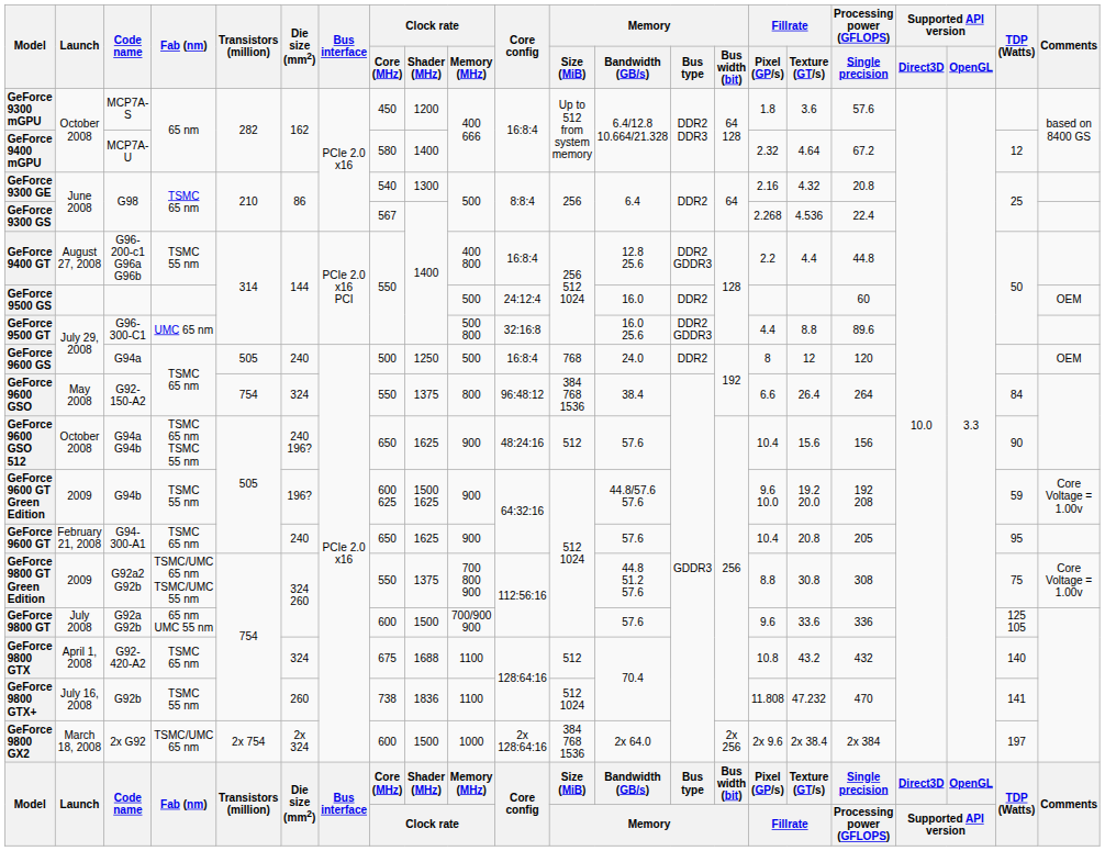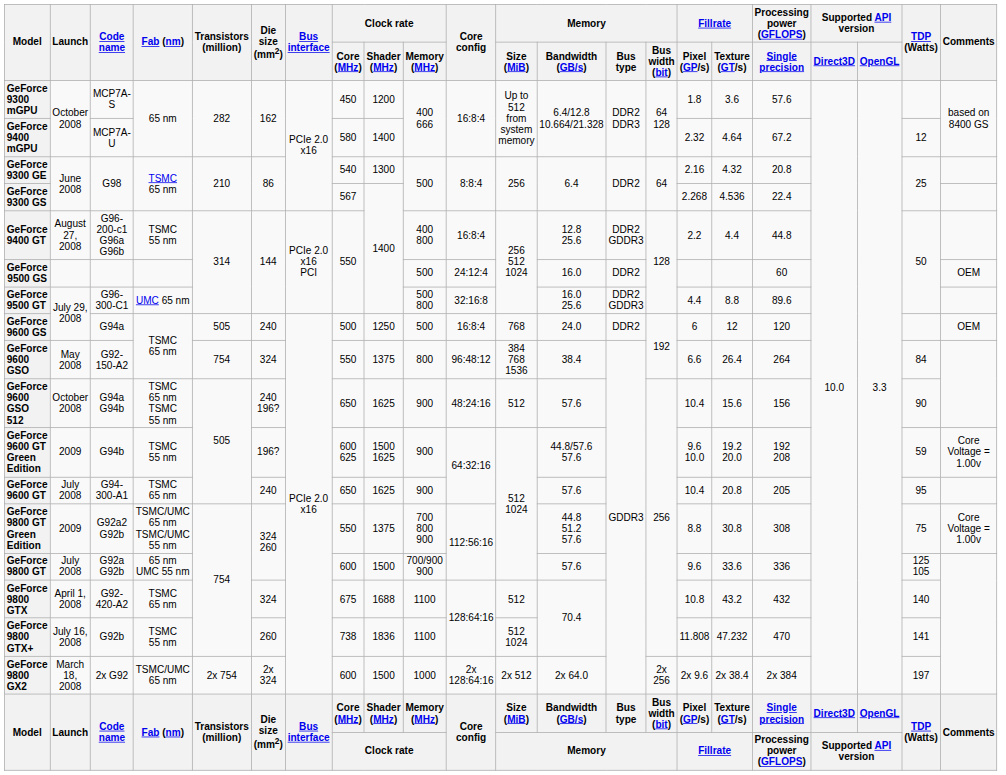 <table class="mw-datatable wikitable sortable sort-under" style="font-size:85%; text-align:center;">
 <tr>
 <th rowspan="2">Model</th>
 <th rowspan="2">Launch</th>
 <th rowspan="2"><a href='#'>Code name</a></th>
 <th rowspan="2"><a href='#'>Fab</a> (<a href='#'>nm</a>)</th>
 <th rowspan="2">Transistors (million)</th>
 <th rowspan="2">Die size (mm<sup>2</sup>)</th>
 <th rowspan="2"><a href='#'>Bus</a> <a href='#'>interface</a></th>
 <th colspan="3">Clock rate</th>
 <th rowspan="2">Core config</th>
 <th colspan="4">Memory</th>
 <th colspan="2"><a href='#'>Fillrate</a></th>
 <th>Processing power (<a href='#'>GFLOPS</a>)</th>
 <th colspan="2">Supported <a href='#'>API</a> version</th>
 <th rowspan="2"><a href='#'>TDP</a> (Watts)</th>
 <th rowspan="2">Comments</th>
 </tr>
 <tr>
 <th>Core (<a href='#'>MHz</a>)</th>
 <th>Shader (<a href='#'>MHz</a>)</th>
 <th>Memory (<a href='#'>MHz</a>)</th>
 <th>Size (<a href='#'>MiB</a>)</th>
 <th>Bandwidth (<a href='#'>GB/s</a>)</th>
 <th>Bus type</th>
 <th>Bus width (<a href='#'>bit</a>)</th>
 <th>Pixel (<a href='#'>GP</a>/s)</th>
 <th>Texture (<a href='#'>GT</a>/s)</th>
 <th><a href='#'>Single precision</a></th>
 <th><a href='#'>Direct3D</a></th>
 <th><a href='#'>OpenGL</a></th>
 </tr>
 <tr>
 <th style="text-align:left;">GeForce 9300 mGPU</th>
 <td rowspan="2">October 2008</td>
 <td>MCP7A-S</td>
 <td rowspan="2">65 nm</td>
 <td rowspan="2">282</td>
 <td rowspan="2">162</td>
 <td rowspan="4">PCIe 2.0 x16</td>
 <td>450</td>
 <td>1200</td>
 <td rowspan="2">400<br>666</td>
 <td rowspan="2">16:8:4</td>
 <td rowspan="2">Up to 512 from system memory</td>
 <td rowspan="2">6.4/12.8<br>10.664/21.328</td>
 <td rowspan="2">DDR2<br>DDR3</td>
 <td rowspan="2">64<br>128</td>
 <td>1.8</td>
 <td>3.6</td>
 <td>57.6</td>
 <td rowspan="17">10.0</td>
 <td rowspan="17">3.3</td>
 <td></td>
 <td rowspan="2">based on 8400 GS</td>
 </tr>
 <tr>
 <th style="text-align:left;">GeForce 9400 mGPU</th>
 <td>MCP7A-U</td>
 <td>580</td>
 <td>1400</td>
 <td>2.32</td>
 <td>4.64</td>
 <td>67.2</td>
 <td>12</td>
 </tr>
 <tr>
 <th style="text-align:left;">GeForce 9300 GE</th>
 <td rowspan="2">June 2008</td>
 <td rowspan="2">G98</td>
 <td rowspan="2"><a href='#'>TSMC</a> 65 nm</td>
 <td rowspan="2">210</td>
 <td rowspan="2">86</td>
 <td>540</td>
 <td>1300</td>
 <td rowspan="2">500</td>
 <td rowspan="2">8:8:4</td>
 <td rowspan="2">256</td>
 <td rowspan="2">6.4</td>
 <td rowspan="2">DDR2</td>
 <td rowspan="2">64</td>
 <td>2.16</td>
 <td>4.32</td>
 <td>20.8</td>
 <td rowspan="2">25</td>
 <td></td>
 </tr>
 <tr>
 <th style="text-align:left;">GeForce 9300 GS</th>
 <td>567</td>
 <td rowspan="4">1400</td>
 <td>2.268</td>
 <td>4.536</td>
 <td>22.4</td>
 <td></td>
 </tr>
 <tr>
 <th style="text-align:left;">GeForce 9400 GT</th>
 <td>August 27, 2008</td>
 <td>G96-200-c1<br>G96a<br>G96b</td>
 <td>TSMC 55 nm</td>
 <td rowspan="3">314</td>
 <td rowspan="3">144</td>
 <td rowspan="3">PCIe 2.0 x16<br>PCI</td>
 <td rowspan="3">550</td>
 <td>400<br>800</td>
 <td>16:8:4</td>
 <td rowspan="3">256<br>512<br>1024</td>
 <td>12.8<br>25.6</td>
 <td>DDR2<br>GDDR3</td>
 <td rowspan="3">128</td>
 <td>2.2</td>
 <td>4.4</td>
 <td>44.8</td>
 <td rowspan="3">50</td>
 <td></td>
 </tr>
 <tr>
 <th>GeForce 9500 GS</th>
 <td></td>
 <td></td>
 <td></td>
 <td>500</td>
 <td>24:12:4</td>
 <td>16.0</td>
 <td>DDR2</td>
 <td></td>
 <td></td>
 <td>60</td>
 <td>OEM</td>
 </tr>
 <tr>
 <th style="text-align:left;">GeForce 9500 GT</th>
 <td rowspan="2">July 29, 2008</td>
 <td>G96-300-C1</td>
 <td><a href='#'>UMC</a> 65 nm</td>
 <td>500<br>800</td>
 <td>32:16:8</td>
 <td>16.0<br>25.6</td>
 <td>DDR2<br>GDDR3</td>
 <td>4.4</td>
 <td>8.8</td>
 <td>89.6</td>
 <td></td>
 </tr>
 <tr>
 <th style="text-align:left;">GeForce 9600 GS</th>
 <td>G94a</td>
 <td rowspan="2">TSMC 65 nm</td>
 <td>505</td>
 <td>240</td>
 <td rowspan="10">PCIe 2.0 x16</td>
 <td>500</td>
 <td>1250</td>
 <td>500</td>
 <td>16:8:4</td>
 <td>768</td>
 <td>24.0</td>
 <td>DDR2</td>
 <td rowspan="2">192</td>
-<td>8</td>
+<td>6</td>
 <td>12</td>
 <td>120</td>
 <td></td>
 <td>OEM</td>
 </tr>
 <tr>
 <th style="text-align:left;">GeForce 9600 GSO</th>
 <td>May 2008</td>
 <td>G92-150-A2</td>
 <td>754</td>
 <td>324</td>
 <td>550</td>
 <td>1375</td>
 <td>800</td>
 <td>96:48:12</td>
 <td>384<br>768<br>1536</td>
 <td>38.4</td>
 <td rowspan="9">GDDR3</td>
 <td>6.6</td>
 <td>26.4</td>
 <td>264</td>
 <td>84</td>
 <td rowspan="2"></td>
 </tr>
 <tr>
 <th style="text-align:left;">GeForce 9600 GSO 512</th>
 <td>October 2008</td>
 <td>G94a<br>G94b</td>
 <td>TSMC 65 nm<br>TSMC 55 nm</td>
 <td rowspan="3">505</td>
 <td>240<br>196?</td>
 <td>650</td>
 <td>1625</td>
 <td>900</td>
 <td>48:24:16</td>
 <td>512</td>
 <td>57.6</td>
 <td rowspan="7">256</td>
 <td>10.4</td>
 <td>15.6</td>
 <td>156</td>
 <td>90</td>
 </tr>
 <tr>
 <th style="text-align:left;">GeForce 9600 GT Green Edition</th>
 <td>2009</td>
 <td>G94b</td>
 <td>TSMC 55 nm</td>
 <td>196?</td>
 <td>600<br>625</td>
 <td>1500<br>1625</td>
 <td>900</td>
 <td rowspan="2">64:32:16</td>
 <td rowspan="4">512<br>1024</td>
 <td>44.8/57.6<br>57.6</td>
 <td>9.6<br>10.0</td>
 <td>19.2<br>20.0</td>
 <td>192<br>208</td>
 <td>59</td>
 <td>Core Voltage = 1.00v</td>
 </tr>
 <tr>
 <th style="text-align:left;">GeForce 9600 GT</th>
-<td>February 21, 2008</td>
+<td>July 2008</td>
 <td>G94-300-A1</td>
 <td>TSMC 65 nm</td>
 <td>240</td>
 <td>650</td>
 <td>1625</td>
 <td>900</td>
 <td>57.6</td>
 <td>10.4</td>
 <td>20.8</td>
 <td>205</td>
 <td>95</td>
 <td></td>
 </tr>
 <tr>
 <th style="text-align:left;">GeForce 9800 GT Green Edition</th>
 <td>2009</td>
 <td>G92a2<br>G92b</td>
 <td>TSMC/UMC 65 nm<br>TSMC/UMC 55 nm</td>
 <td rowspan="4">754</td>
 <td rowspan="2">324<br>260</td>
 <td>550</td>
 <td>1375</td>
 <td>700<br>800<br>900</td>
 <td rowspan="2">112:56:16</td>
 <td>44.8<br>51.2<br>57.6</td>
 <td>8.8</td>
 <td>30.8</td>
 <td>308</td>
 <td>75</td>
 <td>Core Voltage = 1.00v</td>
 </tr>
 <tr>
 <th style="text-align:left;">GeForce 9800 GT</th>
 <td>July 2008</td>
 <td>G92a<br>G92b</td>
 <td>65 nm<br> UMC 55 nm</td>
 <td>600</td>
 <td>1500</td>
 <td>700/900<br>900</td>
 <td>57.6</td>
 <td>9.6</td>
 <td>33.6</td>
 <td>336</td>
 <td>125<br>105</td>
 <td rowspan="4"></td>
 </tr>
 <tr>
 <th style="text-align:left;">GeForce 9800 GTX</th>
 <td>April 1, 2008</td>
 <td>G92-420-A2</td>
 <td>TSMC 65 nm</td>
 <td>324</td>
 <td>675</td>
 <td>1688</td>
 <td>1100</td>
 <td rowspan="2">128:64:16</td>
 <td>512</td>
 <td rowspan="2">70.4</td>
 <td>10.8</td>
 <td>43.2</td>
 <td>432</td>
 <td>140</td>
 </tr>
 <tr>
 <th style="text-align:left;">GeForce 9800 GTX+</th>
 <td>July 16, 2008</td>
 <td>G92b</td>
 <td>TSMC 55 nm</td>
 <td>260</td>
 <td>738</td>
 <td>1836</td>
 <td>1100</td>
 <td>512<br>1024</td>
 <td>11.808</td>
 <td>47.232</td>
 <td>470</td>
 <td>141</td>
 </tr>
 <tr>
 <th style="text-align:left;">GeForce 9800 GX2</th>
 <td>March 18, 2008</td>
 <td>2x G92</td>
 <td>TSMC/UMC 65 nm</td>
 <td>2x 754</td>
 <td>2x 324</td>
 <td>600</td>
 <td>1500</td>
 <td>1000</td>
 <td>2x 128:64:16</td>
-<td>384<br>768<br>1536</td>
+<td>2x 512</td>
 <td>2x 64.0</td>
 <td>2x 256</td>
 <td>2x 9.6</td>
 <td>2x 38.4</td>
 <td>2x 384</td>
 <td>197</td>
 </tr>
 <tr>
 <th rowspan="2">Model</th>
 <th rowspan="2">Launch</th>
 <th rowspan="2"><a href='#'>Code name</a></th>
 <th rowspan="2"><a href='#'>Fab</a> (<a href='#'>nm</a>)</th>
 <th rowspan="2">Transistors (million)</th>
 <th rowspan="2">Die size (mm<sup>2</sup>)</th>
 <th rowspan="2"><a href='#'>Bus</a> <a href='#'>interface</a></th>
 <th>Core (<a href='#'>MHz</a>)</th>
 <th>Shader (<a href='#'>MHz</a>)</th>
 <th>Memory (<a href='#'>MHz</a>)</th>
 <th rowspan="2">Core config</th>
 <th>Size (<a href='#'>MiB</a>)</th>
 <th>Bandwidth (<a href='#'>GB/s</a>)</th>
 <th>Bus type</th>
 <th>Bus width (<a href='#'>bit</a>)</th>
 <th>Pixel (<a href='#'>GP</a>/s)</th>
 <th>Texture (<a href='#'>GT</a>/s)</th>
 <th><a href='#'>Single precision</a></th>
 <th><a href='#'>Direct3D</a></th>
 <th><a href='#'>OpenGL</a></th>
 <th rowspan="2"><a href='#'>TDP</a> (Watts)</th>
 <th rowspan="2">Comments</th>
 </tr>
 <tr>
 <th colspan="3">Clock rate</th>
 <th colspan="4">Memory</th>
 <th colspan="2"><a href='#'>Fillrate</a></th>
 <th>Processing power (<a href='#'>GFLOPS</a>)</th>
 <th colspan="2">Supported <a href='#'>API</a> version</th>
 </tr>
 </table>
